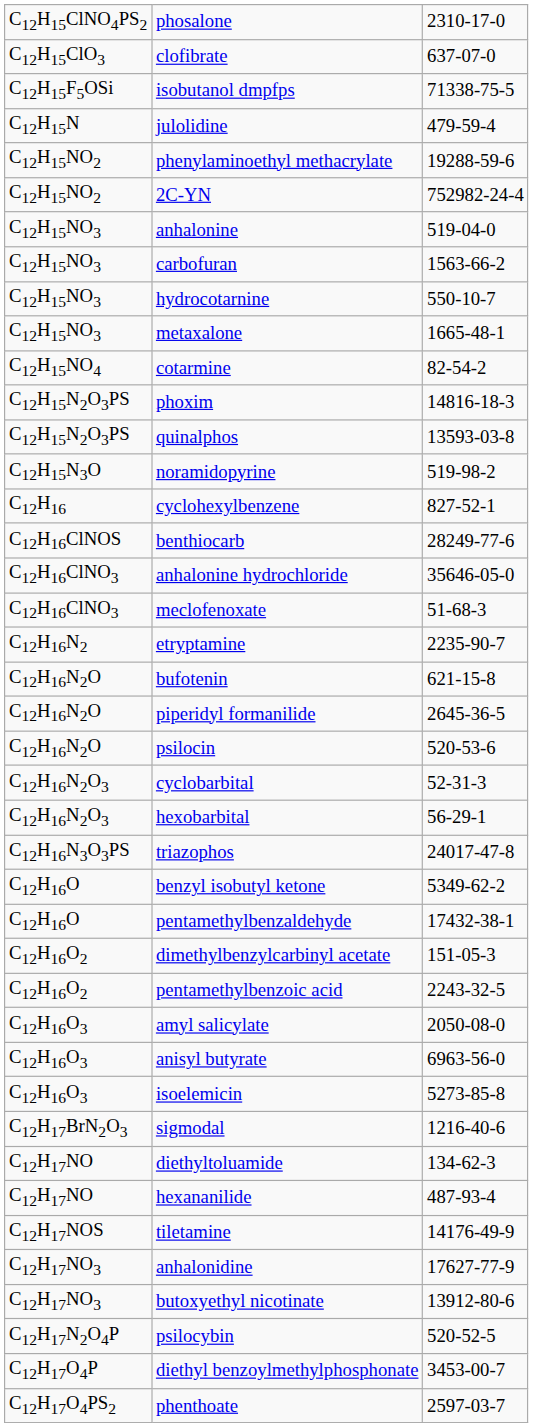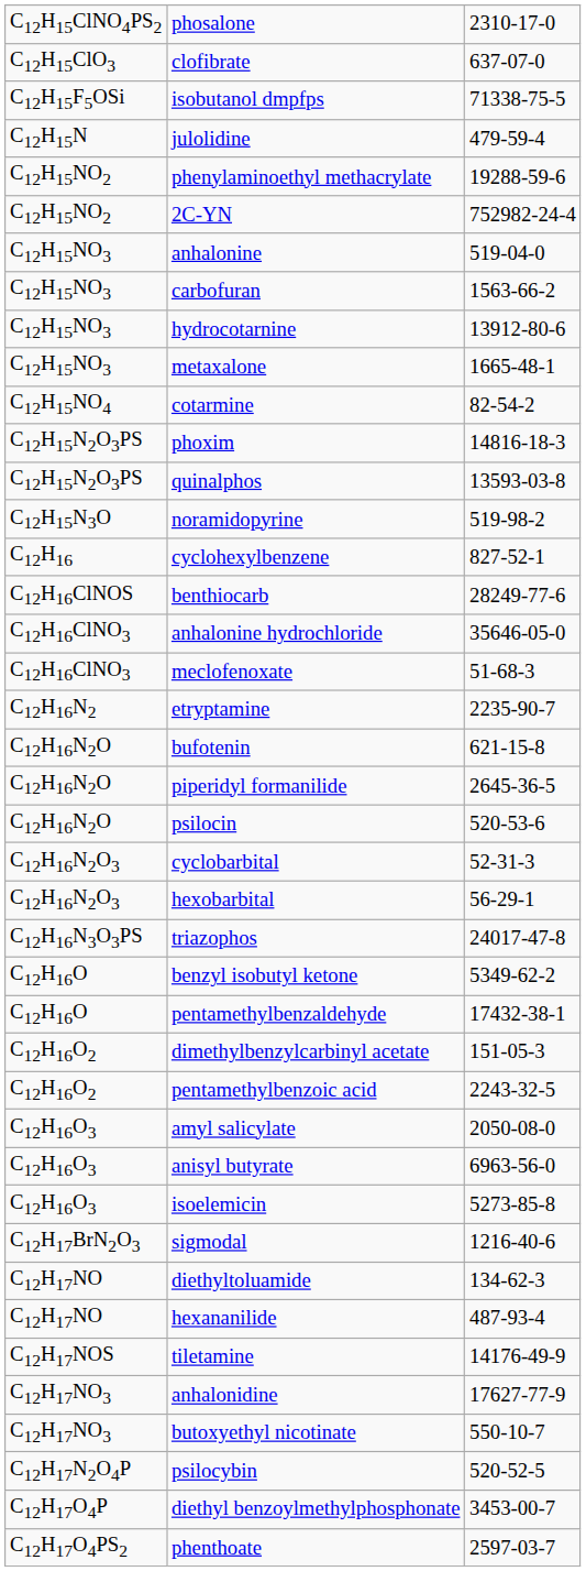 <table class="wikitable">
 <tr>
 <td>C<sub>12</sub>H<sub>15</sub>ClNO<sub>4</sub>PS<sub>2</sub></td>
 <td><a href='#'>phosalone</a></td>
 <td>2310-17-0</td>
 </tr>
 <tr>
 <td>C<sub>12</sub>H<sub>15</sub>ClO<sub>3</sub></td>
 <td><a href='#'>clofibrate</a></td>
 <td>637-07-0</td>
 </tr>
 <tr>
 <td>C<sub>12</sub>H<sub>15</sub>F<sub>5</sub>OSi</td>
 <td><a href='#'>isobutanol dmpfps</a></td>
 <td>71338-75-5</td>
 </tr>
 <tr>
 <td>C<sub>12</sub>H<sub>15</sub>N</td>
 <td><a href='#'>julolidine</a></td>
 <td>479-59-4</td>
 </tr>
 <tr>
 <td>C<sub>12</sub>H<sub>15</sub>NO<sub>2</sub></td>
 <td><a href='#'>phenylaminoethyl methacrylate</a></td>
 <td>19288-59-6</td>
 </tr>
 <tr>
 <td>C<sub>12</sub>H<sub>15</sub>NO<sub>2</sub></td>
 <td><a href='#'>2C-YN</a></td>
 <td>752982-24-4</td>
 </tr>
 <tr>
 <td>C<sub>12</sub>H<sub>15</sub>NO<sub>3</sub></td>
 <td><a href='#'>anhalonine</a></td>
 <td>519-04-0</td>
 </tr>
 <tr>
 <td>C<sub>12</sub>H<sub>15</sub>NO<sub>3</sub></td>
 <td><a href='#'>carbofuran</a></td>
 <td>1563-66-2</td>
 </tr>
 <tr>
 <td>C<sub>12</sub>H<sub>15</sub>NO<sub>3</sub></td>
 <td><a href='#'>hydrocotarnine</a></td>
-<td>550-10-7</td>
+<td>13912-80-6</td>
 </tr>
 <tr>
 <td>C<sub>12</sub>H<sub>15</sub>NO<sub>3</sub></td>
 <td><a href='#'>metaxalone</a></td>
 <td>1665-48-1</td>
 </tr>
 <tr>
 <td>C<sub>12</sub>H<sub>15</sub>NO<sub>4</sub></td>
 <td><a href='#'>cotarmine</a></td>
 <td>82-54-2</td>
 </tr>
 <tr>
 <td>C<sub>12</sub>H<sub>15</sub>N<sub>2</sub>O<sub>3</sub>PS</td>
 <td><a href='#'>phoxim</a></td>
 <td>14816-18-3</td>
 </tr>
 <tr>
 <td>C<sub>12</sub>H<sub>15</sub>N<sub>2</sub>O<sub>3</sub>PS</td>
 <td><a href='#'>quinalphos</a></td>
 <td>13593-03-8</td>
 </tr>
 <tr>
 <td>C<sub>12</sub>H<sub>15</sub>N<sub>3</sub>O</td>
 <td><a href='#'>noramidopyrine</a></td>
 <td>519-98-2</td>
 </tr>
 <tr>
 <td>C<sub>12</sub>H<sub>16</sub></td>
 <td><a href='#'>cyclohexylbenzene</a></td>
 <td>827-52-1</td>
 </tr>
 <tr>
 <td>C<sub>12</sub>H<sub>16</sub>ClNOS</td>
 <td><a href='#'>benthiocarb</a></td>
 <td>28249-77-6</td>
 </tr>
 <tr>
 <td>C<sub>12</sub>H<sub>16</sub>ClNO<sub>3</sub></td>
 <td><a href='#'>anhalonine hydrochloride</a></td>
 <td>35646-05-0</td>
 </tr>
 <tr>
 <td>C<sub>12</sub>H<sub>16</sub>ClNO<sub>3</sub></td>
 <td><a href='#'>meclofenoxate</a></td>
 <td>51-68-3</td>
 </tr>
 <tr>
 <td>C<sub>12</sub>H<sub>16</sub>N<sub>2</sub></td>
 <td><a href='#'>etryptamine</a></td>
 <td>2235-90-7</td>
 </tr>
 <tr>
 <td>C<sub>12</sub>H<sub>16</sub>N<sub>2</sub>O</td>
 <td><a href='#'>bufotenin</a></td>
 <td>621-15-8</td>
 </tr>
 <tr>
 <td>C<sub>12</sub>H<sub>16</sub>N<sub>2</sub>O</td>
 <td><a href='#'>piperidyl formanilide</a></td>
 <td>2645-36-5</td>
 </tr>
 <tr>
 <td>C<sub>12</sub>H<sub>16</sub>N<sub>2</sub>O</td>
 <td><a href='#'>psilocin</a></td>
 <td>520-53-6</td>
 </tr>
 <tr>
 <td>C<sub>12</sub>H<sub>16</sub>N<sub>2</sub>O<sub>3</sub></td>
 <td><a href='#'>cyclobarbital</a></td>
 <td>52-31-3</td>
 </tr>
 <tr>
 <td>C<sub>12</sub>H<sub>16</sub>N<sub>2</sub>O<sub>3</sub></td>
 <td><a href='#'>hexobarbital</a></td>
 <td>56-29-1</td>
 </tr>
 <tr>
 <td>C<sub>12</sub>H<sub>16</sub>N<sub>3</sub>O<sub>3</sub>PS</td>
 <td><a href='#'>triazophos</a></td>
 <td>24017-47-8</td>
 </tr>
 <tr>
 <td>C<sub>12</sub>H<sub>16</sub>O</td>
 <td><a href='#'>benzyl isobutyl ketone</a></td>
 <td>5349-62-2</td>
 </tr>
 <tr>
 <td>C<sub>12</sub>H<sub>16</sub>O</td>
 <td><a href='#'>pentamethylbenzaldehyde</a></td>
 <td>17432-38-1</td>
 </tr>
 <tr>
 <td>C<sub>12</sub>H<sub>16</sub>O<sub>2</sub></td>
 <td><a href='#'>dimethylbenzylcarbinyl acetate</a></td>
 <td>151-05-3</td>
 </tr>
 <tr>
 <td>C<sub>12</sub>H<sub>16</sub>O<sub>2</sub></td>
 <td><a href='#'>pentamethylbenzoic acid</a></td>
 <td>2243-32-5</td>
 </tr>
 <tr>
 <td>C<sub>12</sub>H<sub>16</sub>O<sub>3</sub></td>
 <td><a href='#'>amyl salicylate</a></td>
 <td>2050-08-0</td>
 </tr>
 <tr>
 <td>C<sub>12</sub>H<sub>16</sub>O<sub>3</sub></td>
 <td><a href='#'>anisyl butyrate</a></td>
 <td>6963-56-0</td>
 </tr>
 <tr>
 <td>C<sub>12</sub>H<sub>16</sub>O<sub>3</sub></td>
 <td><a href='#'>isoelemicin</a></td>
 <td>5273-85-8</td>
 </tr>
 <tr>
 <td>C<sub>12</sub>H<sub>17</sub>BrN<sub>2</sub>O<sub>3</sub></td>
 <td><a href='#'>sigmodal</a></td>
 <td>1216-40-6</td>
 </tr>
 <tr>
 <td>C<sub>12</sub>H<sub>17</sub>NO</td>
 <td><a href='#'>diethyltoluamide</a></td>
 <td>134-62-3</td>
 </tr>
 <tr>
 <td>C<sub>12</sub>H<sub>17</sub>NO</td>
 <td><a href='#'>hexananilide</a></td>
 <td>487-93-4</td>
 </tr>
 <tr>
 <td>C<sub>12</sub>H<sub>17</sub>NOS</td>
 <td><a href='#'>tiletamine</a></td>
 <td>14176-49-9</td>
 </tr>
 <tr>
 <td>C<sub>12</sub>H<sub>17</sub>NO<sub>3</sub></td>
 <td><a href='#'>anhalonidine</a></td>
 <td>17627-77-9</td>
 </tr>
 <tr>
 <td>C<sub>12</sub>H<sub>17</sub>NO<sub>3</sub></td>
 <td><a href='#'>butoxyethyl nicotinate</a></td>
-<td>13912-80-6</td>
+<td>550-10-7</td>
 </tr>
 <tr>
 <td>C<sub>12</sub>H<sub>17</sub>N<sub>2</sub>O<sub>4</sub>P</td>
 <td><a href='#'>psilocybin</a></td>
 <td>520-52-5</td>
 </tr>
 <tr>
 <td>C<sub>12</sub>H<sub>17</sub>O<sub>4</sub>P</td>
 <td><a href='#'>diethyl benzoylmethylphosphonate</a></td>
 <td>3453-00-7</td>
 </tr>
 <tr>
 <td>C<sub>12</sub>H<sub>17</sub>O<sub>4</sub>PS<sub>2</sub></td>
 <td><a href='#'>phenthoate</a></td>
 <td>2597-03-7</td>
 </tr>
 </table>
